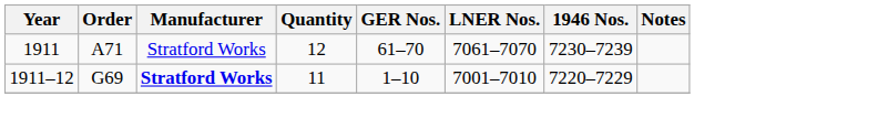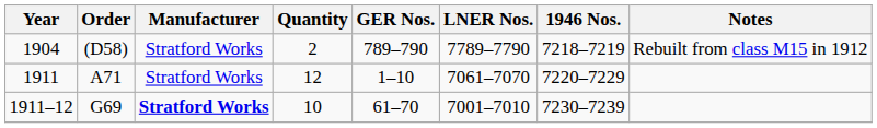 <table class=wikitable style=text-align:center>
 <tr>
 <th>Year</th>
 <th>Order</th>
 <th>Manufacturer</th>
 <th>Quantity</th>
 <th>GER Nos.</th>
 <th>LNER Nos.</th>
 <th>1946 Nos.</th>
 <th>Notes</th>
 </tr>
 <tr>
+<td>1904</td>
+<td>(D58)</td>
+<td><a href='#'>Stratford Works</a></td>
+<td>2</td>
+<td>789–790</td>
+<td>7789–7790</td>
+<td>7218–7219</td>
+<td align=left>Rebuilt from <a href='#'>class M15</a> in 1912</td>
+</tr>
+<tr>
 <td>1911</td>
 <td>A71</td>
 <td><a href='#'>Stratford Works</a></td>
 <td>12</td>
-<td>61–70</td>
+<td>1–10</td>
 <td>7061–7070</td>
-<td>7230–7239</td>
+<td>7220–7229</td>
 <td align=left></td>
 </tr>
 <tr>
 <td>1911–12</td>
 <td>G69</td>
 <td><strong><a href='#'>Stratford Works</a></strong></td>
-<td>11</td>
-<td>1–10</td>
+<td>10</td>
+<td>61–70</td>
 <td>7001–7010</td>
-<td>7220–7229</td>
+<td>7230–7239</td>
 <td align=left></td>
 </tr>
 <tr>
 </tr>
 </table>
